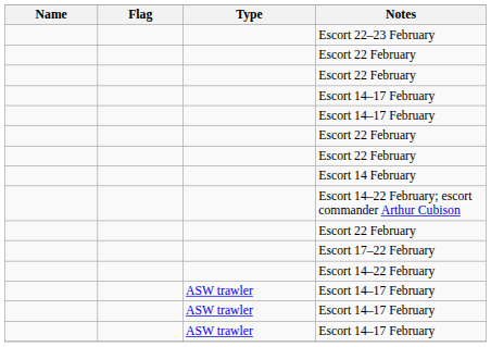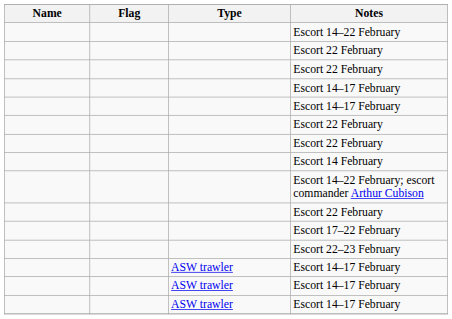 <table class="wikitable sortable">
 <tr>
 </tr>
 <tr>
 <th scope="col" width="110px">Name</th>
 <th scope="col" width="100px">Flag</th>
 <th scope="col" width="160px">Type</th>
 <th>Notes</th>
 </tr>
 <tr>
 <td align="left"></td>
 <td align="left"></td>
 <td align="left"></td>
-<td align="left">Escort 22–23 February</td>
+<td align="left">Escort 14–22 February</td>
 </tr>
 <tr>
 <td align="left"></td>
 <td align="left"></td>
 <td align="left"></td>
 <td align="left">Escort 22 February</td>
 </tr>
 <tr>
 <td align="left"></td>
 <td align="left"></td>
 <td align="left"></td>
 <td align="left">Escort 22 February</td>
 </tr>
 <tr>
 <td align="left"></td>
 <td align="left"></td>
 <td align="left"></td>
 <td align="left">Escort 14–17 February</td>
 </tr>
 <tr>
 <td align="left"></td>
 <td align="left"></td>
 <td align="left"></td>
 <td align="left">Escort 14–17 February</td>
 </tr>
 <tr>
 <td align="left"></td>
 <td align="left"></td>
 <td align="left"></td>
 <td align="left">Escort 22 February</td>
 </tr>
 <tr>
 <td align="left"></td>
 <td align="left"></td>
 <td align="left"></td>
 <td align="left">Escort 22 February</td>
 </tr>
 <tr>
 <td align="left"></td>
 <td align="left"></td>
 <td align="left"></td>
 <td align="left">Escort 14 February</td>
 </tr>
 <tr>
 <td align="left"></td>
 <td align="left"></td>
 <td align="left"></td>
 <td align="left">Escort 14–22 February; escort commander <a href='#'>Arthur Cubison</a></td>
 </tr>
 <tr>
 <td align="left"></td>
 <td align="left"></td>
 <td align="left"></td>
 <td align="left">Escort 22 February</td>
 </tr>
 <tr>
 <td align="left"></td>
 <td align="left"></td>
 <td align="left"></td>
 <td align="left">Escort 17–22 February</td>
 </tr>
 <tr>
 <td align="left"></td>
 <td align="left"></td>
 <td align="left"></td>
-<td align="left">Escort 14–22 February</td>
+<td align="left">Escort 22–23 February</td>
 </tr>
 <tr>
 <td align="left"></td>
 <td align="left"></td>
 <td align="left"><a href='#'>ASW trawler</a></td>
 <td align="left">Escort 14–17 February</td>
 </tr>
 <tr>
 <td align="left"></td>
 <td align="left"></td>
 <td align="left"><a href='#'>ASW trawler</a></td>
 <td align="left">Escort 14–17 February</td>
 </tr>
 <tr>
 <td align="left"></td>
 <td align="left"></td>
 <td align="left"><a href='#'>ASW trawler</a></td>
 <td align="left">Escort 14–17 February</td>
 </tr>
 <tr>
 </tr>
 </table>
